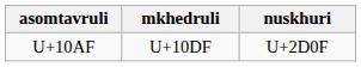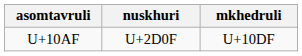 <table class="wikitable" style="width:100">
 <tr>
 <th width="100">asomtavruli</th>
+<th width="100">nuskhuri</th>
 <th width="100">mkhedruli</th>
-<th width="100">nuskhuri</th>
 </tr>
 <tr>
 <td align="center">U+10AF</td>
+<td align="center">U+2D0F</td>
 <td align="center">U+10DF</td>
-<td align="center">U+2D0F</td>
 </tr>
 </table>
